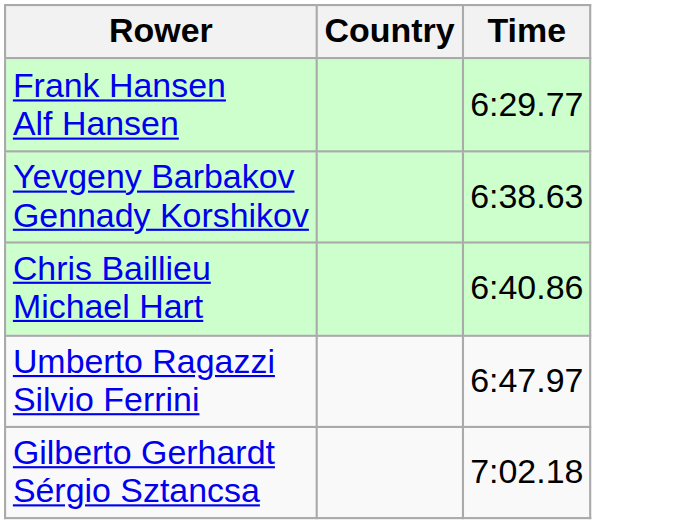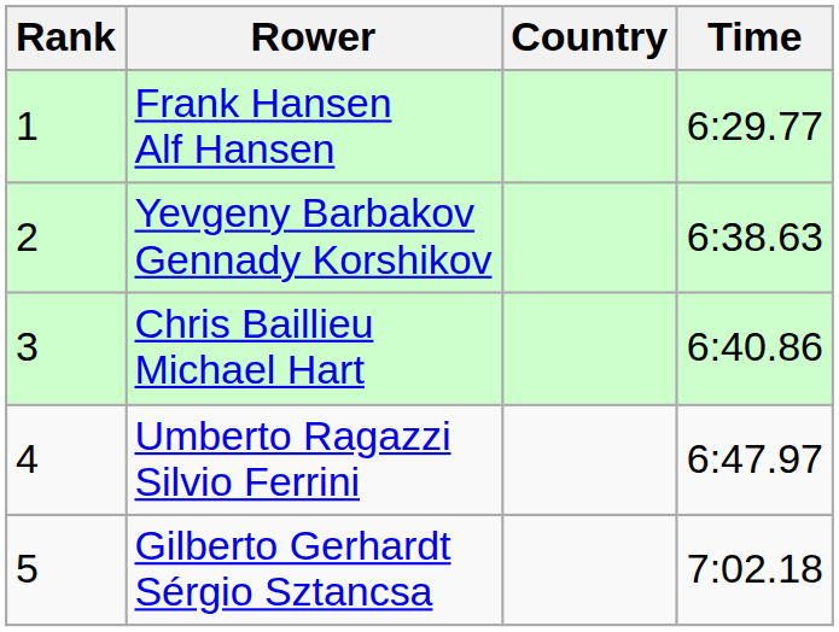 <table class="wikitable sortable" style="text-align:middle">
 <tr>
+<th>Rank</th>
 <th>Rower</th>
 <th>Country</th>
 <th>Time</th>
 </tr>
 <tr bgcolor=ccffcc>
+<td>1</td>
 <td><a href='#'>Frank Hansen</a><br><a href='#'>Alf Hansen</a></td>
 <td></td>
 <td>6:29.77</td>
 </tr>
 <tr bgcolor=ccffcc>
+<td>2</td>
 <td><a href='#'>Yevgeny Barbakov</a><br><a href='#'>Gennady Korshikov</a></td>
 <td></td>
 <td>6:38.63</td>
 </tr>
 <tr bgcolor=ccffcc>
+<td>3</td>
 <td><a href='#'>Chris Baillieu</a><br><a href='#'>Michael Hart</a></td>
 <td></td>
 <td>6:40.86</td>
 </tr>
 <tr>
+<td>4</td>
 <td><a href='#'>Umberto Ragazzi</a><br><a href='#'>Silvio Ferrini</a></td>
 <td></td>
 <td>6:47.97</td>
 </tr>
 <tr>
+<td>5</td>
 <td><a href='#'>Gilberto Gerhardt</a><br><a href='#'>Sérgio Sztancsa</a></td>
 <td></td>
 <td>7:02.18</td>
 </tr>
 </table>
